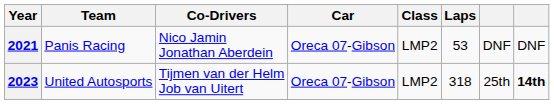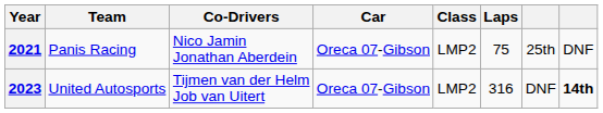 <table class="wikitable" style="text-align:center; font-size:90%">
 <tr>
 <th>Year</th>
 <th>Team</th>
 <th>Co-Drivers</th>
 <th>Car</th>
 <th>Class</th>
 <th>Laps</th>
 <th></th>
 <th></th>
 </tr>
 <tr>
 <th><a href='#'>2021</a></th>
 <td align="left"nowrap> <a href='#'>Panis Racing</a></td>
 <td align="left"nowrap> <a href='#'>Nico Jamin</a><br> <a href='#'>Jonathan Aberdein</a></td>
 <td align="left"nowrap><a href='#'>Oreca 07</a>-<a href='#'>Gibson</a></td>
 <td>LMP2</td>
-<td>53</td>
-<td>DNF</td>
+<td>75</td>
+<td>25th</td>
 <td>DNF</td>
 </tr>
 <tr>
 <th><a href='#'>2023</a></th>
 <td align="left"nowrap> <a href='#'>United Autosports</a></td>
 <td align="left"nowrap> <a href='#'>Tijmen van der Helm</a><br> <a href='#'>Job van Uitert</a></td>
 <td align="left"nowrap><a href='#'>Oreca 07</a>-<a href='#'>Gibson</a></td>
 <td>LMP2</td>
-<td>318</td>
-<td>25th</td>
+<td>316</td>
+<td>DNF</td>
 <td><strong>14th</strong></td>
 </tr>
 </table>
